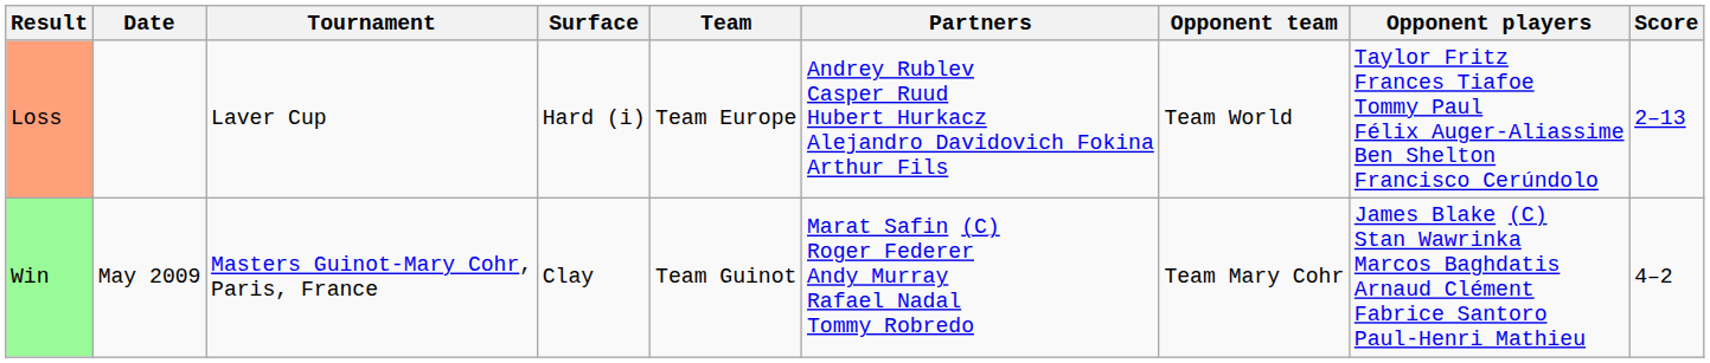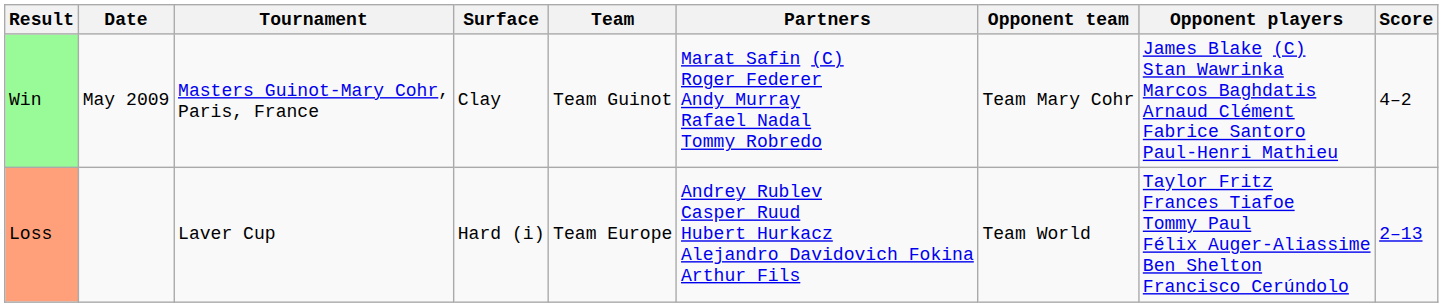 <table class="sortable wikitable">
 <tr>
 <th>Result</th>
 <th>Date</th>
 <th>Tournament</th>
 <th>Surface</th>
 <th>Team</th>
 <th>Partners</th>
 <th>Opponent team</th>
 <th>Opponent players</th>
 <th>Score</th>
 </tr>
 <tr>
+<td bgcolor=98FB98>Win</td>
+<td>May 2009</td>
+<td><a href='#'>Masters Guinot-Mary Cohr</a>,<br>Paris, France</td>
+<td>Clay</td>
+<td>Team Guinot</td>
+<td> <a href='#'>Marat Safin</a> <a href='#'>(C)</a><br> <a href='#'>Roger Federer</a><br> <a href='#'>Andy Murray</a><br> <a href='#'>Rafael Nadal</a><br> <a href='#'>Tommy Robredo</a></td>
+<td>Team Mary Cohr</td>
+<td> <a href='#'>James Blake</a> <a href='#'>(C)</a><br> <a href='#'>Stan Wawrinka</a><br> <a href='#'>Marcos Baghdatis</a><br> <a href='#'>Arnaud Clément</a><br> <a href='#'>Fabrice Santoro</a><br> <a href='#'>Paul-Henri Mathieu</a></td>
+<td>4–2</td>
+</tr>
+<tr>
 <td bgcolor= FFA07A>Loss</td>
 <td><a href='#'></a></td>
 <td>Laver Cup</td>
 <td>Hard (i)</td>
 <td> Team Europe</td>
 <td><a href='#'>Andrey Rublev</a><br><a href='#'>Casper Ruud</a><br> <a href='#'>Hubert Hurkacz</a> <br><a href='#'>Alejandro Davidovich Fokina</a> <br> <a href='#'>Arthur Fils</a></td>
 <td> Team World</td>
 <td><a href='#'>Taylor Fritz</a><br><a href='#'>Frances Tiafoe</a><br> <a href='#'>Tommy Paul</a><br> <a href='#'>Félix Auger-Aliassime</a><br><a href='#'>Ben Shelton</a><br><a href='#'>Francisco Cerúndolo</a></td>
 <td><a href='#'>2–13</a></td>
 </tr>
-<tr>
-<td bgcolor=98FB98>Win</td>
-<td>May 2009</td>
-<td><a href='#'>Masters Guinot-Mary Cohr</a>,<br>Paris, France</td>
-<td>Clay</td>
-<td>Team Guinot</td>
-<td> <a href='#'>Marat Safin</a> <a href='#'>(C)</a><br> <a href='#'>Roger Federer</a><br> <a href='#'>Andy Murray</a><br> <a href='#'>Rafael Nadal</a><br> <a href='#'>Tommy Robredo</a></td>
-<td>Team Mary Cohr</td>
-<td> <a href='#'>James Blake</a> <a href='#'>(C)</a><br> <a href='#'>Stan Wawrinka</a><br> <a href='#'>Marcos Baghdatis</a><br> <a href='#'>Arnaud Clément</a><br> <a href='#'>Fabrice Santoro</a><br> <a href='#'>Paul-Henri Mathieu</a></td>
-<td>4–2</td>
-</tr>
 </table>
